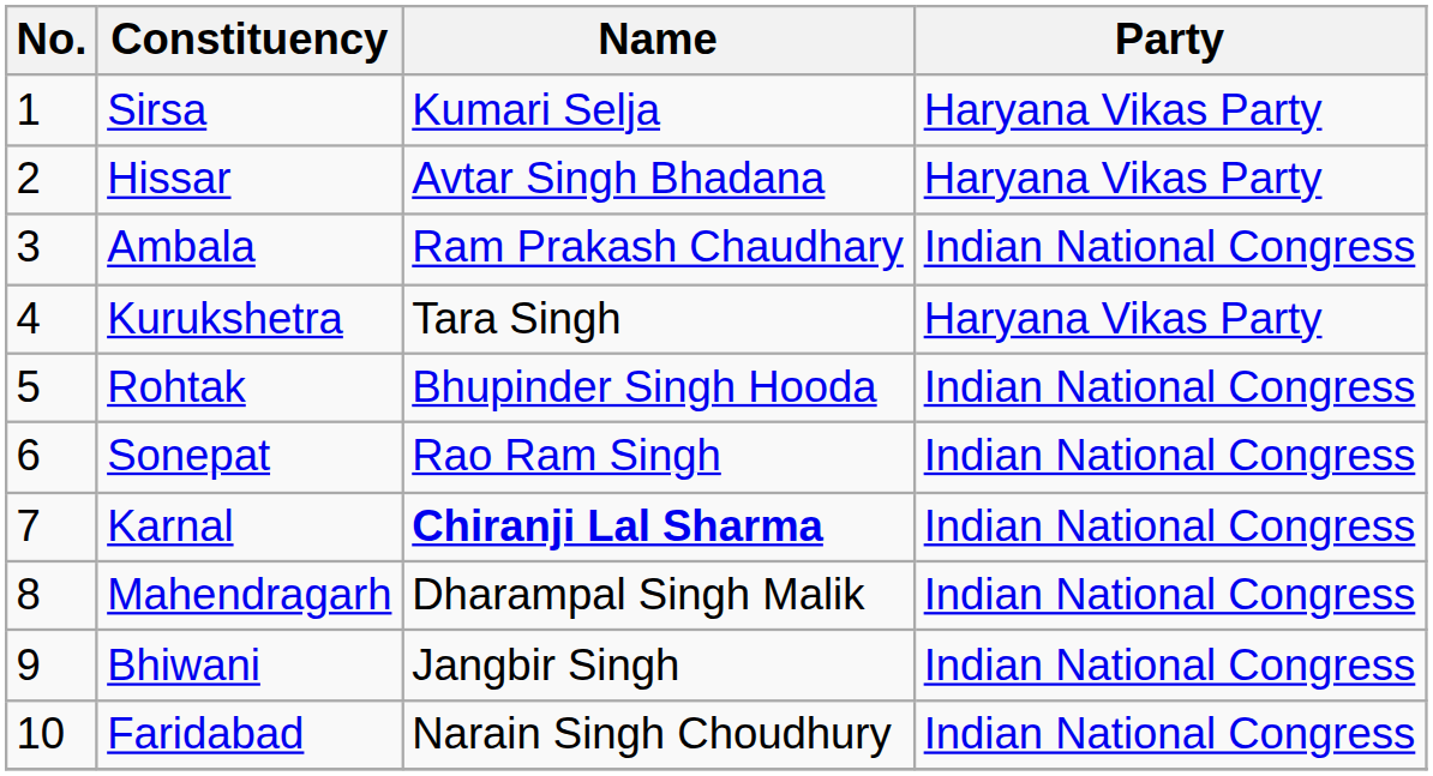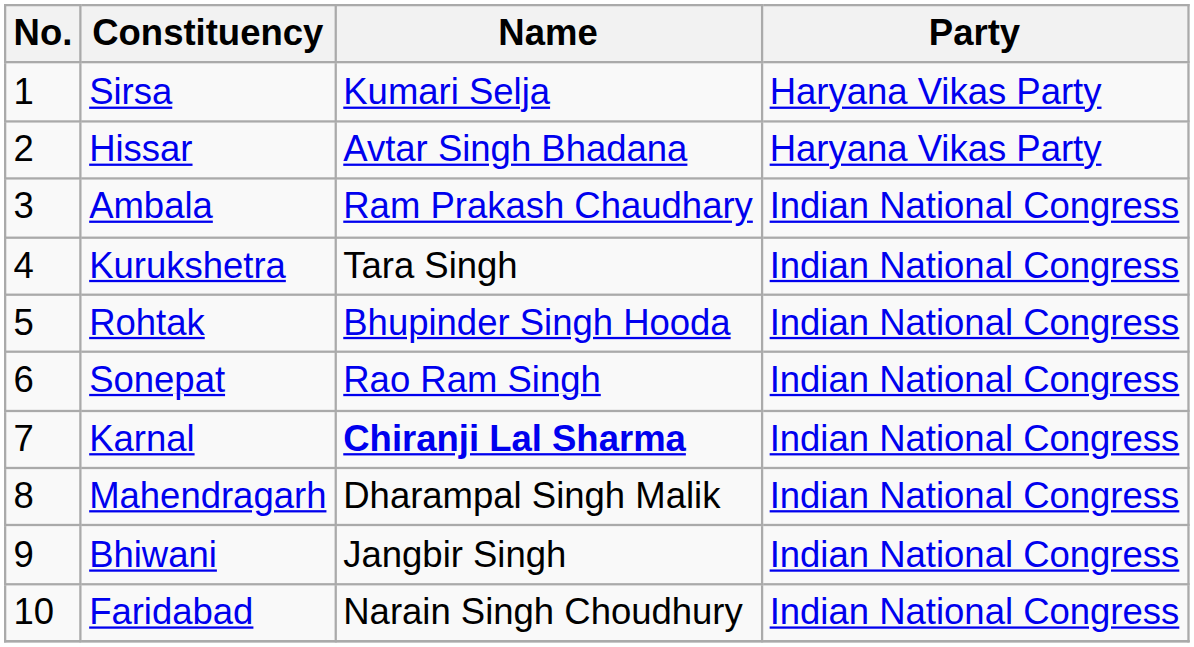 <table class="wikitable sortable">
 <tr>
 <th>No.</th>
 <th>Constituency</th>
 <th>Name</th>
 <th>Party</th>
 </tr>
 <tr>
 <td>1</td>
 <td><a href='#'>Sirsa</a></td>
 <td><a href='#'>Kumari Selja</a></td>
 <td><a href='#'>Haryana Vikas Party</a></td>
 </tr>
 <tr>
 <td>2</td>
 <td><a href='#'>Hissar</a></td>
 <td><a href='#'>Avtar Singh Bhadana</a></td>
 <td><a href='#'>Haryana Vikas Party</a></td>
 </tr>
 <tr>
 <td>3</td>
 <td><a href='#'>Ambala</a></td>
 <td><a href='#'>Ram Prakash Chaudhary</a></td>
 <td><a href='#'>Indian National Congress</a></td>
 </tr>
 <tr>
 <td>4</td>
 <td><a href='#'>Kurukshetra</a></td>
 <td>Tara Singh</td>
-<td><a href='#'>Haryana Vikas Party</a></td>
+<td><a href='#'>Indian National Congress</a></td>
 </tr>
 <tr>
 <td>5</td>
 <td><a href='#'>Rohtak</a></td>
 <td><a href='#'>Bhupinder Singh Hooda</a></td>
 <td><a href='#'>Indian National Congress</a></td>
 </tr>
 <tr>
 <td>6</td>
 <td><a href='#'>Sonepat</a></td>
 <td><a href='#'>Rao Ram Singh</a></td>
 <td><a href='#'>Indian National Congress</a></td>
 </tr>
 <tr>
 <td>7</td>
 <td><a href='#'>Karnal</a></td>
 <td><strong><a href='#'>Chiranji Lal Sharma</a></strong></td>
 <td><a href='#'>Indian National Congress</a></td>
 </tr>
 <tr>
 <td>8</td>
 <td><a href='#'>Mahendragarh</a></td>
 <td>Dharampal Singh Malik</td>
 <td><a href='#'>Indian National Congress</a></td>
 </tr>
 <tr>
 <td>9</td>
 <td><a href='#'>Bhiwani</a></td>
 <td>Jangbir Singh</td>
 <td><a href='#'>Indian National Congress</a></td>
 </tr>
 <tr>
 <td>10</td>
 <td><a href='#'>Faridabad</a></td>
 <td>Narain Singh Choudhury</td>
 <td><a href='#'>Indian National Congress</a></td>
 </tr>
 <tr>
 </tr>
 </table>
